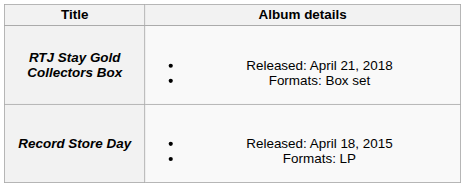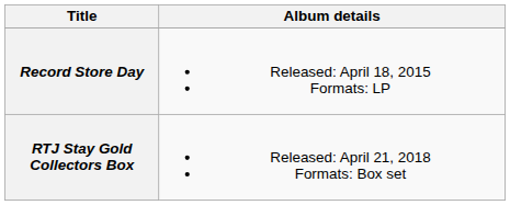 <table class="wikitable plainrowheaders" style="text-align:center;">
 <tr>
 <th rowspan="1" scope="col" style="width:10em;">Title</th>
 <th rowspan="1" scope="col" style="width:23em;">Album details</th>
 </tr>
 <tr>
 </tr>
 <tr>
+<th scope="row"><em>Record Store Day</em></th>
+<td><br><ul><li>Released: April 18, 2015</li><li>Formats: LP</li></ul></td>
+</tr>
+<tr>
 <th scope="row"><em>RTJ Stay Gold Collectors Box</em></th>
 <td><br><ul><li>Released: April 21, 2018</li><li>Formats: Box set</li></ul></td>
 </tr>
-<tr>
-<th scope="row"><em>Record Store Day</em></th>
-<td><br><ul><li>Released: April 18, 2015</li><li>Formats: LP</li></ul></td>
-</tr>
 </table>
